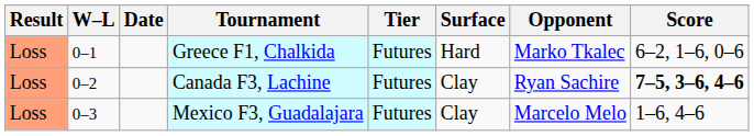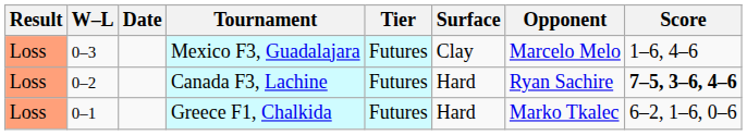 <table class="sortable wikitable">
 <tr>
 <th>Result</th>
 <th class="unsortable">W–L</th>
 <th>Date</th>
 <th>Tournament</th>
 <th>Tier</th>
 <th>Surface</th>
 <th>Opponent</th>
 <th class="unsortable">Score</th>
 </tr>
 <tr>
 <td style="background:#ffa07a;">Loss</td>
+<td><small>0–3</small></td>
+<td></td>
+<td style="background:#cffcff;">Mexico F3, <a href='#'>Guadalajara</a></td>
+<td style="background:#cffcff;">Futures</td>
+<td>Clay</td>
+<td> <a href='#'>Marcelo Melo</a></td>
+<td>1–6, 4–6</td>
+</tr>
+<tr>
+<td style="background:#ffa07a;">Loss</td>
+<td><small>0–2</small></td>
+<td></td>
+<td style="background:#cffcff;">Canada F3, <a href='#'>Lachine</a></td>
+<td style="background:#cffcff;">Futures</td>
+<td>Hard</td>
+<td> <a href='#'>Ryan Sachire</a></td>
+<td><strong>7–5, 3–6, 4–6</strong></td>
+</tr>
+<tr>
+<td style="background:#ffa07a;">Loss</td>
 <td><small>0–1</small></td>
 <td></td>
 <td style="background:#cffcff;">Greece F1, <a href='#'>Chalkida</a></td>
 <td style="background:#cffcff;">Futures</td>
 <td>Hard</td>
 <td> <a href='#'>Marko Tkalec</a></td>
 <td>6–2, 1–6, 0–6</td>
 </tr>
-<tr>
-<td style="background:#ffa07a;">Loss</td>
-<td><small>0–2</small></td>
-<td></td>
-<td style="background:#cffcff;">Canada F3, <a href='#'>Lachine</a></td>
-<td style="background:#cffcff;">Futures</td>
-<td>Clay</td>
-<td> <a href='#'>Ryan Sachire</a></td>
-<td><strong>7–5, 3–6, 4–6</strong></td>
-</tr>
-<tr>
-<td style="background:#ffa07a;">Loss</td>
-<td><small>0–3</small></td>
-<td></td>
-<td style="background:#cffcff;">Mexico F3, <a href='#'>Guadalajara</a></td>
-<td style="background:#cffcff;">Futures</td>
-<td>Clay</td>
-<td> <a href='#'>Marcelo Melo</a></td>
-<td>1–6, 4–6</td>
-</tr>
 </table>
